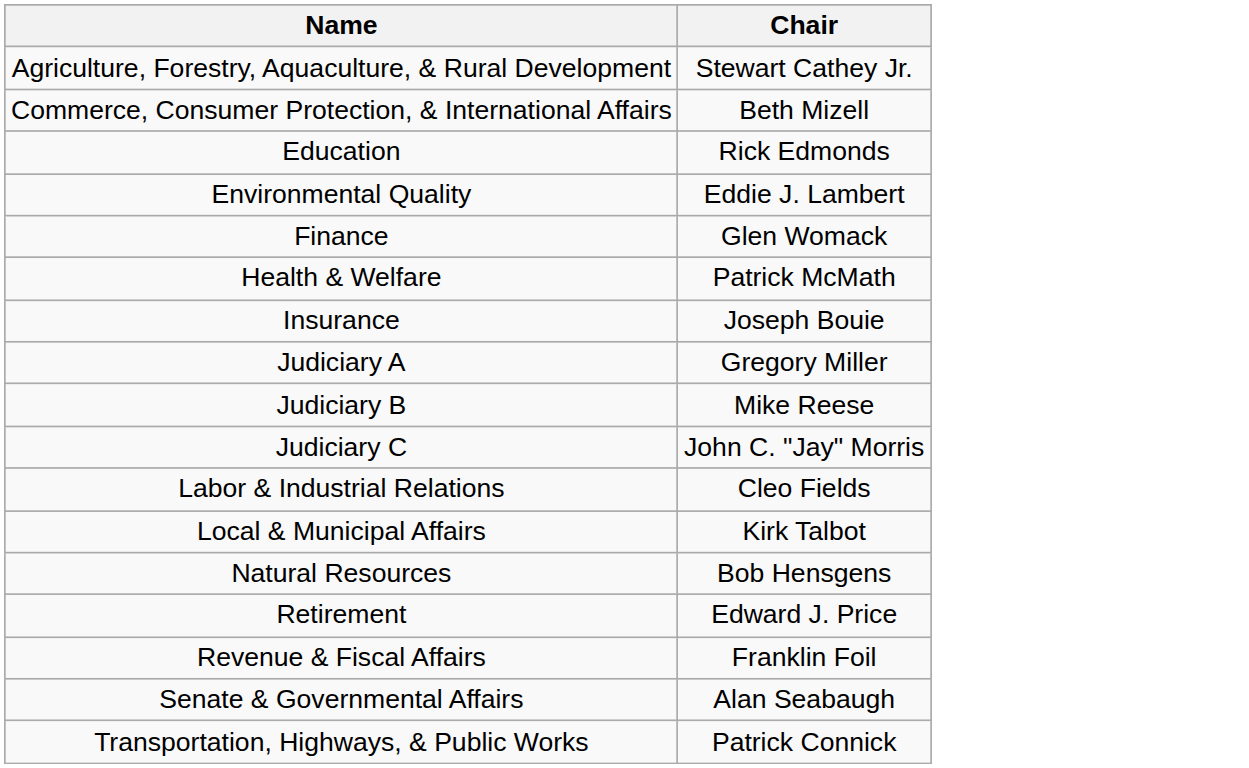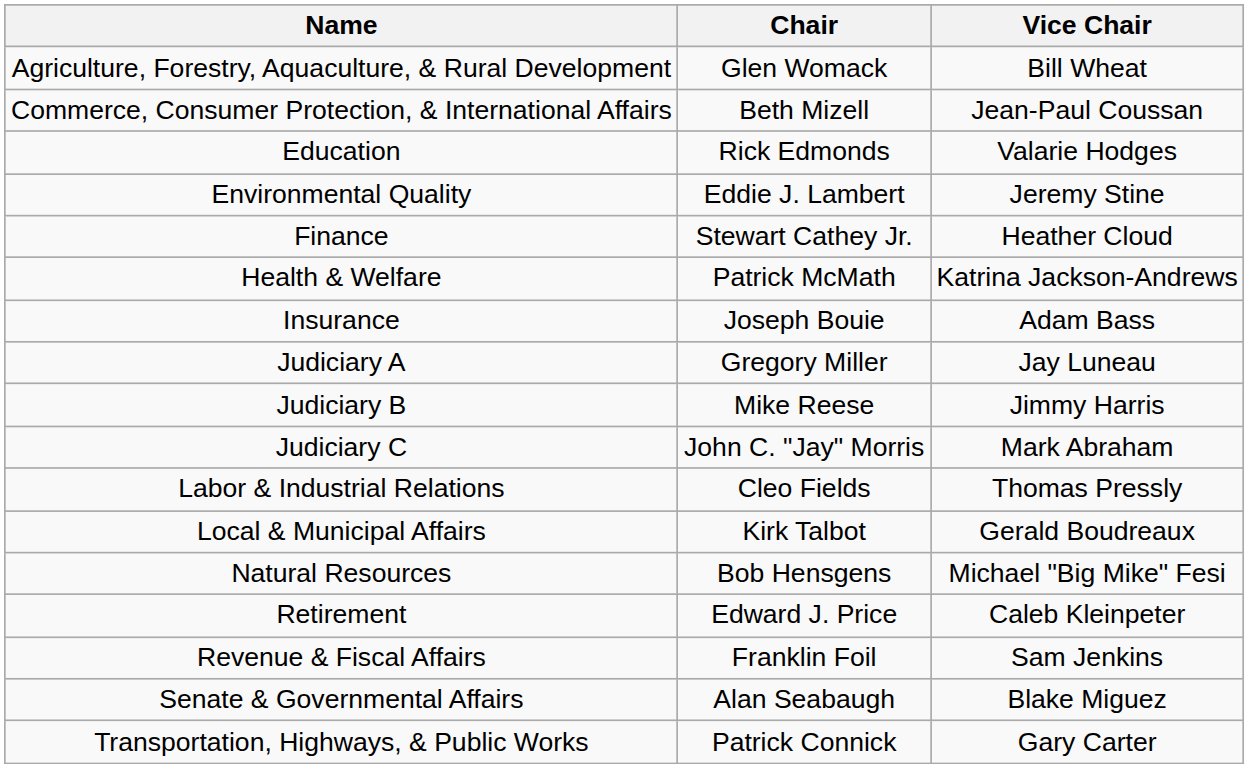 <table class="wikitable" style="text-align:center">
 <tr style="background:#cccccc">
 <th>Name</th>
 <th>Chair</th>
+<th>Vice Chair</th>
 </tr>
 <tr>
 <td>Agriculture, Forestry, Aquaculture, & Rural Development</td>
-<td>Stewart Cathey Jr.</td>
+<td>Glen Womack</td>
+<td>Bill Wheat</td>
 </tr>
 <tr>
 <td>Commerce, Consumer Protection, & International Affairs</td>
 <td>Beth Mizell</td>
+<td>Jean-Paul Coussan</td>
 </tr>
 <tr>
 <td>Education</td>
 <td>Rick Edmonds</td>
+<td>Valarie Hodges</td>
 </tr>
 <tr>
 <td>Environmental Quality</td>
 <td>Eddie J. Lambert</td>
+<td>Jeremy Stine</td>
 </tr>
 <tr>
 <td>Finance</td>
-<td>Glen Womack</td>
+<td>Stewart Cathey Jr.</td>
+<td>Heather Cloud</td>
 </tr>
 <tr>
 <td>Health & Welfare</td>
 <td>Patrick McMath</td>
+<td>Katrina Jackson-Andrews</td>
 </tr>
 <tr>
 <td>Insurance</td>
 <td>Joseph Bouie</td>
+<td>Adam Bass</td>
 </tr>
 <tr>
 <td>Judiciary A</td>
 <td>Gregory Miller</td>
+<td>Jay Luneau</td>
 </tr>
 <tr>
 <td>Judiciary B</td>
 <td>Mike Reese</td>
+<td>Jimmy Harris</td>
 </tr>
 <tr>
 <td>Judiciary C</td>
 <td>John C. "Jay" Morris</td>
+<td>Mark Abraham</td>
 </tr>
 <tr>
 <td>Labor & Industrial Relations</td>
 <td>Cleo Fields</td>
+<td>Thomas Pressly</td>
 </tr>
 <tr>
 <td>Local & Municipal Affairs</td>
 <td>Kirk Talbot</td>
+<td>Gerald Boudreaux</td>
 </tr>
 <tr>
 <td>Natural Resources</td>
 <td>Bob Hensgens</td>
+<td>Michael "Big Mike" Fesi</td>
 </tr>
 <tr>
 <td>Retirement</td>
 <td>Edward J. Price</td>
+<td>Caleb Kleinpeter</td>
 </tr>
 <tr>
 <td>Revenue & Fiscal Affairs</td>
 <td>Franklin Foil</td>
+<td>Sam Jenkins</td>
 </tr>
 <tr>
 <td>Senate & Governmental Affairs</td>
 <td>Alan Seabaugh</td>
+<td>Blake Miguez</td>
 </tr>
 <tr>
 <td>Transportation, Highways, & Public Works</td>
 <td>Patrick Connick</td>
+<td>Gary Carter</td>
 </tr>
 </table>
